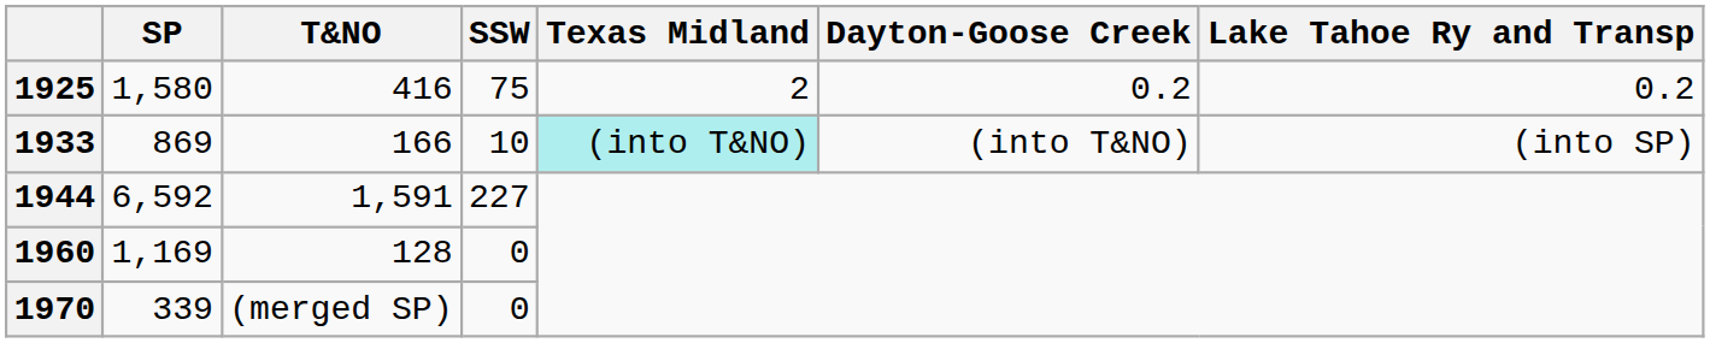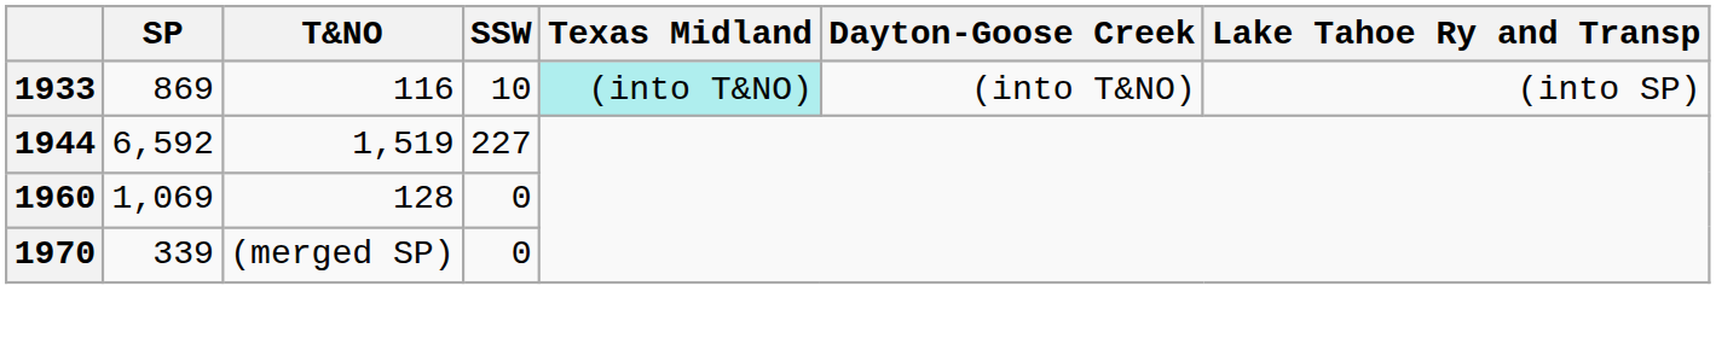 <table class="wikitable">
 <tr>
 <th></th>
 <th>SP</th>
 <th>T&NO</th>
 <th>SSW</th>
 <th>Texas Midland</th>
 <th>Dayton-Goose Creek</th>
 <th>Lake Tahoe Ry and Transp</th>
 </tr>
 <tr style="text-align:right;">
-<th scope="row">1925</th>
-<td>1,580</td>
-<td>416</td>
-<td>75</td>
-<td>2</td>
-<td>0.2</td>
-<td>0.2</td>
-</tr>
-<tr style="text-align:right;">
 <th scope="row">1933</th>
 <td>869</td>
-<td>166</td>
+<td>116</td>
 <td>10</td>
 <td style="background: paleturquoise;">(into T&NO)</td>
 <td>(into T&NO)</td>
 <td>(into SP)</td>
 </tr>
 <tr style="text-align:right;">
 <th scope="row">1944</th>
 <td>6,592</td>
-<td>1,591</td>
+<td>1,519</td>
 <td>227</td>
 </tr>
 <tr style="text-align:right;">
 <th scope="row">1960</th>
-<td>1,169</td>
+<td>1,069</td>
 <td>128</td>
 <td>0</td>
 </tr>
 <tr style="text-align:right;">
 <th scope="row">1970</th>
 <td>339</td>
 <td>(merged SP)</td>
 <td>0</td>
 </tr>
 </table>
